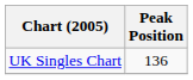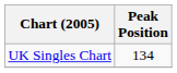 <table class="wikitable">
 <tr>
 <th align="left">Chart (2005)</th>
 <th align="left">Peak<br>Position</th>
 </tr>
 <tr>
 <td align="left"><a href='#'>UK Singles Chart</a></td>
-<td align="center">136</td>
+<td align="center">134</td>
 </tr>
 <tr>
 </tr>
 </table>
